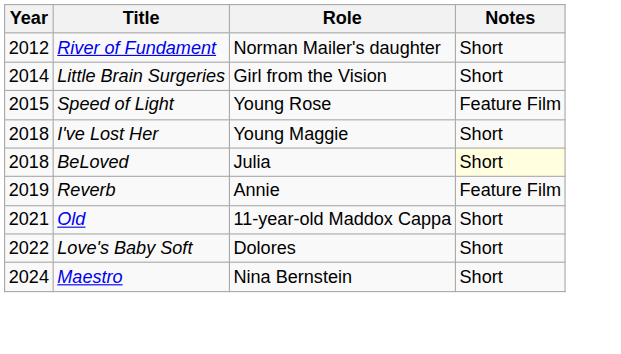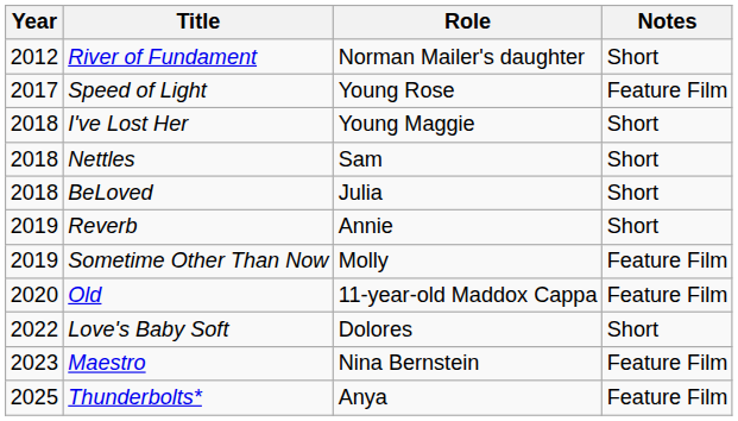 <table class="wikitable">
 <tr>
 <th>Year</th>
 <th>Title</th>
 <th>Role</th>
 <th>Notes</th>
 </tr>
 <tr>
 <td>2012</td>
 <td><em><a href='#'>River of Fundament</a></em></td>
 <td>Norman Mailer's daughter</td>
 <td>Short</td>
 </tr>
 <tr>
-<td>2014</td>
-<td><em>Little Brain Surgeries</em></td>
-<td>Girl from the Vision</td>
-<td>Short</td>
-</tr>
-<tr>
-<td>2015</td>
+<td>2017</td>
 <td><em>Speed of Light</em></td>
 <td>Young Rose</td>
 <td>Feature Film</td>
 </tr>
 <tr>
 <td>2018</td>
 <td><em>I've Lost Her</em></td>
 <td>Young Maggie</td>
 <td>Short</td>
 </tr>
 <tr>
 <td>2018</td>
+<td><em>Nettles</em></td>
+<td>Sam</td>
+<td>Short</td>
+</tr>
+<tr>
+<td>2018</td>
 <td><em>BeLoved</em></td>
 <td>Julia</td>
-<td style="background: lightyellow;">Short</td>
+<td>Short</td>
 </tr>
 <tr>
 <td>2019</td>
 <td><em>Reverb</em></td>
 <td>Annie</td>
+<td>Short</td>
+</tr>
+<tr>
+<td>2019</td>
+<td><em>Sometime Other Than Now</em></td>
+<td>Molly</td>
 <td>Feature Film</td>
 </tr>
 <tr>
-<td>2021</td>
+<td>2020</td>
 <td><em><a href='#'>Old</a></em></td>
 <td>11-year-old Maddox Cappa</td>
-<td>Short</td>
+<td>Feature Film</td>
 </tr>
 <tr>
 <td>2022</td>
 <td><em>Love's Baby Soft</em></td>
 <td>Dolores</td>
 <td>Short</td>
 </tr>
 <tr>
-<td>2024</td>
+<td>2023</td>
 <td><em><a href='#'>Maestro</a></em></td>
 <td>Nina Bernstein</td>
-<td>Short</td>
+<td>Feature Film</td>
+</tr>
+<tr>
+<td>2025</td>
+<td><em><a href='#'>Thunderbolts*</a></em></td>
+<td>Anya</td>
+<td>Feature Film</td>
 </tr>
 </table>
